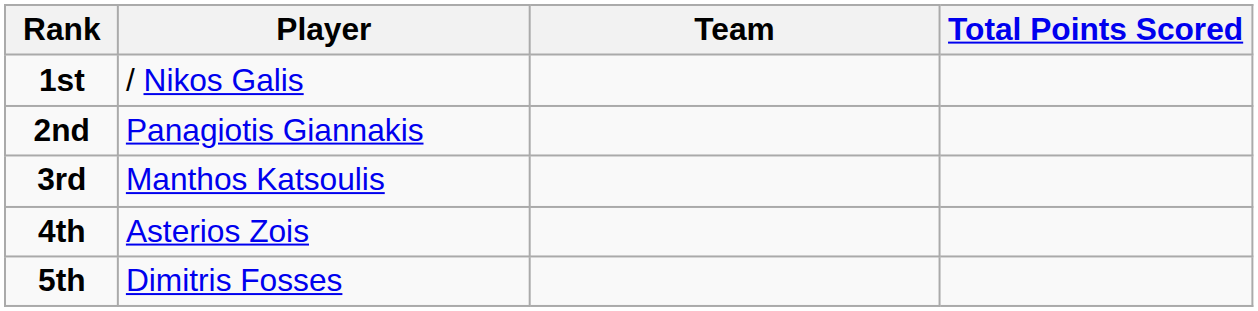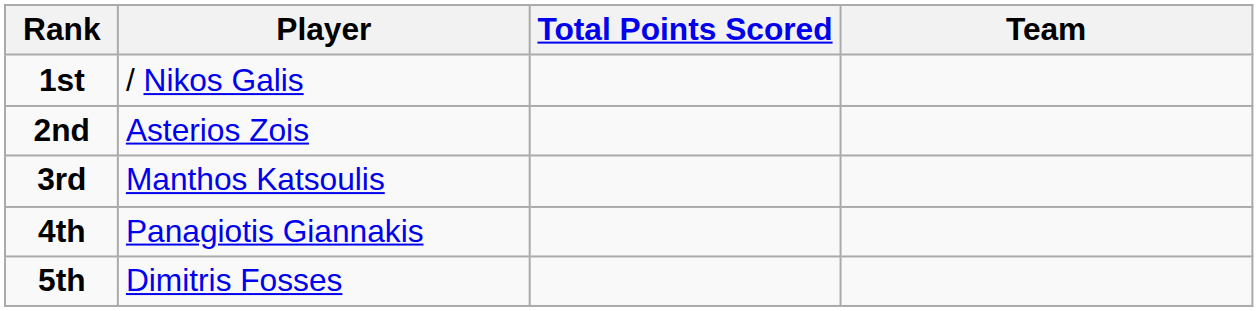 <table class="wikitable sortable">
 <tr>
 <th style="width:50px;">Rank</th>
 <th style="width:200px;">Player</th>
+<th style="width:150px;"><a href='#'>Total Points Scored</a></th>
 <th style="width:200px;">Team</th>
-<th style="width:150px;"><a href='#'>Total Points Scored</a></th>
 </tr>
 <tr>
 <td style="text-align:center;"><strong>1st</strong></td>
 <td>/ <a href='#'>Nikos Galis</a></td>
 <td></td>
 <td></td>
 </tr>
 <tr>
 <td style="text-align:center;"><strong>2nd</strong></td>
-<td> <a href='#'>Panagiotis Giannakis</a></td>
+<td> <a href='#'>Asterios Zois</a></td>
 <td></td>
 <td></td>
 </tr>
 <tr>
 <td style="text-align:center;"><strong>3rd</strong></td>
 <td> <a href='#'>Manthos Katsoulis</a></td>
 <td></td>
 <td></td>
 </tr>
 <tr>
 <td style="text-align:center;"><strong>4th</strong></td>
-<td> <a href='#'>Asterios Zois</a></td>
+<td> <a href='#'>Panagiotis Giannakis</a></td>
 <td></td>
 <td></td>
 </tr>
 <tr>
 <td style="text-align:center;"><strong>5th</strong></td>
 <td> <a href='#'>Dimitris Fosses</a></td>
 <td></td>
 <td></td>
 </tr>
 </table>
